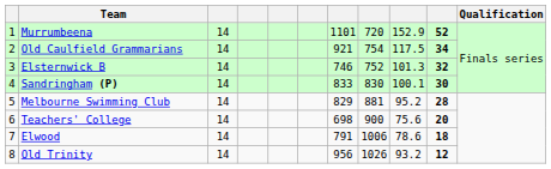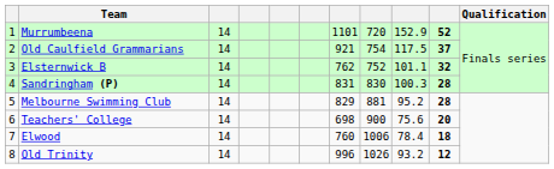 <table class="wikitable" style="text-align:center; margin-bottom:0">
 <tr>
 <th style="width:10px"></th>
 <th style="width:35%;">Team</th>
 <th style="width:30px;"></th>
 <th style="width:30px;"></th>
 <th style="width:30px;"></th>
 <th style="width:30px;"></th>
 <th style="width:30px;"></th>
 <th style="width:30px;"></th>
 <th style="width:30px;"></th>
 <th style="width:30px;"></th>
 <th>Qualification</th>
 </tr>
 <tr style="background:#ccffcc;">
 <td>1</td>
 <td style="text-align:left;"><a href='#'>Murrumbeena</a></td>
 <td>14</td>
 <td></td>
 <td></td>
 <td></td>
 <td>1101</td>
 <td>720</td>
 <td>152.9</td>
 <td><strong>52</strong></td>
 <td rowspan=4>Finals series</td>
 </tr>
 <tr style="background:#ccffcc;">
 <td>2</td>
 <td style="text-align:left;"><a href='#'>Old Caulfield Grammarians</a></td>
 <td>14</td>
 <td></td>
 <td></td>
 <td></td>
 <td>921</td>
 <td>754</td>
 <td>117.5</td>
-<td><strong>34</strong></td>
+<td><strong>37</strong></td>
 </tr>
 <tr style="background:#ccffcc;">
 <td>3</td>
 <td style="text-align:left;"><a href='#'>Elsternwick B</a></td>
 <td>14</td>
 <td></td>
 <td></td>
 <td></td>
-<td>746</td>
+<td>762</td>
 <td>752</td>
-<td>101.3</td>
+<td>101.1</td>
 <td><strong>32</strong></td>
 </tr>
 <tr style="background:#ccffcc;">
 <td>4</td>
 <td style="text-align:left;"><a href='#'>Sandringham</a> <strong>(P)</strong></td>
 <td>14</td>
 <td></td>
 <td></td>
 <td></td>
-<td>833</td>
+<td>831</td>
 <td>830</td>
-<td>100.1</td>
-<td><strong>30</strong></td>
+<td>100.3</td>
+<td><strong>28</strong></td>
 </tr>
 <tr>
 <td>5</td>
 <td style="text-align:left;"><a href='#'>Melbourne Swimming Club</a></td>
 <td>14</td>
 <td></td>
 <td></td>
 <td></td>
 <td>829</td>
 <td>881</td>
 <td>95.2</td>
 <td><strong>28</strong></td>
 </tr>
 <tr>
 <td>6</td>
 <td style="text-align:left;"><a href='#'>Teachers' College</a></td>
 <td>14</td>
 <td></td>
 <td></td>
 <td></td>
 <td>698</td>
 <td>900</td>
 <td>75.6</td>
 <td><strong>20</strong></td>
 </tr>
 <tr>
 <td>7</td>
 <td style="text-align:left;"><a href='#'>Elwood</a></td>
 <td>14</td>
 <td></td>
 <td></td>
 <td></td>
-<td>791</td>
+<td>760</td>
 <td>1006</td>
-<td>78.6</td>
+<td>78.4</td>
 <td><strong>18</strong></td>
 </tr>
 <tr>
 <td>8</td>
 <td style="text-align:left;"><a href='#'>Old Trinity</a></td>
 <td>14</td>
 <td></td>
 <td></td>
 <td></td>
-<td>956</td>
+<td>996</td>
 <td>1026</td>
 <td>93.2</td>
 <td><strong>12</strong></td>
 </tr>
 </table>
